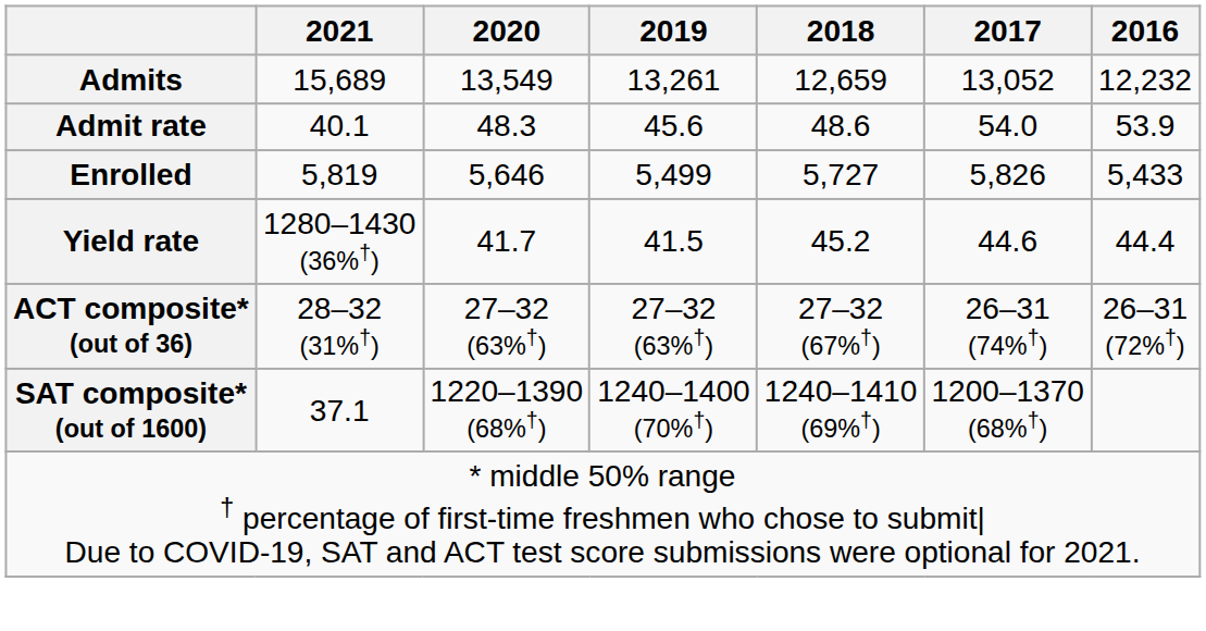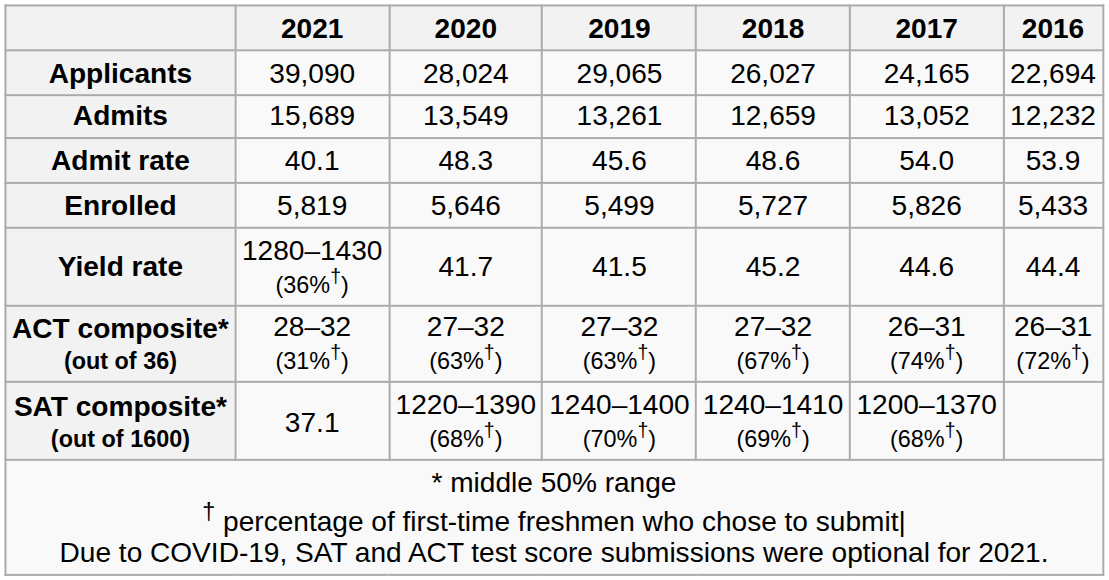 <table class="wikitable" style="text-align:center; float:left; font-size:90%; margin:10px">
 <tr>
 <th></th>
 <th>2021</th>
 <th>2020</th>
 <th>2019</th>
 <th>2018</th>
 <th>2017</th>
 <th>2016</th>
+</tr>
+<tr>
+<th>Applicants</th>
+<td>39,090</td>
+<td>28,024</td>
+<td>29,065</td>
+<td>26,027</td>
+<td>24,165</td>
+<td>22,694</td>
 </tr>
 <tr>
 <th>Admits</th>
 <td>15,689</td>
 <td>13,549</td>
 <td>13,261</td>
 <td>12,659</td>
 <td>13,052</td>
 <td>12,232</td>
 </tr>
 <tr>
 <th>Admit rate</th>
 <td>40.1</td>
 <td>48.3</td>
 <td>45.6</td>
 <td>48.6</td>
 <td>54.0</td>
 <td>53.9</td>
 </tr>
 <tr>
 <th>Enrolled</th>
 <td>5,819</td>
 <td>5,646</td>
 <td>5,499</td>
 <td>5,727</td>
 <td>5,826</td>
 <td>5,433</td>
 </tr>
 <tr>
 <th>Yield rate</th>
 <td>1280–1430<br><small>(36%<sup>†</sup>)</small></td>
 <td>41.7</td>
 <td>41.5</td>
 <td>45.2</td>
 <td>44.6</td>
 <td>44.4</td>
 </tr>
 <tr>
 <th>ACT composite*<br><small>(out of 36)</small></th>
 <td>28–32<br><small>(31%<sup>†</sup>)</small></td>
 <td>27–32<br><small>(63%<sup>†</sup>)</small></td>
 <td>27–32<br><small>(63%<sup>†</sup>)</small></td>
 <td>27–32<br><small>(67%<sup>†</sup>)</small></td>
 <td>26–31<br><small>(74%<sup>†</sup>)</small></td>
 <td>26–31<br><small>(72%<sup>†</sup>)</small></td>
 </tr>
 <tr>
 <th>SAT composite*<br><small>(out of 1600)</small></th>
 <td>37.1</td>
 <td>1220–1390<br><small>(68%<sup>†</sup>)</small></td>
 <td>1240–1400<br><small>(70%<sup>†</sup>)</small></td>
 <td>1240–1410<br><small>(69%<sup>†</sup>)</small></td>
 <td>1200–1370<br><small>(68%<sup>†</sup>)</small></td>
 <td></td>
 </tr>
 <tr>
 <td colspan=7>* middle 50% range<br> <sup>†</sup> percentage of first-time freshmen who chose to submit| <br>Due to COVID-19, SAT and ACT test score submissions were optional for 2021.</td>
 </tr>
 </table>
